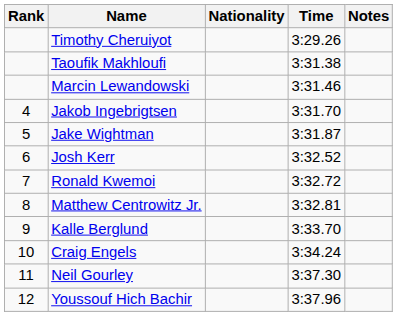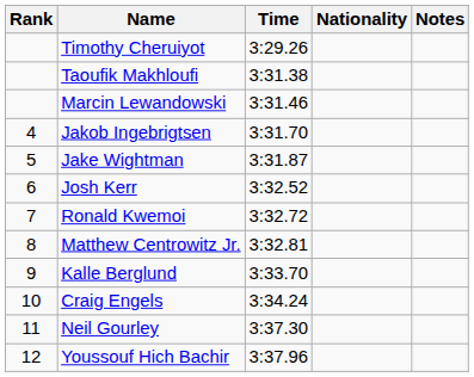 <table class="wikitable sortable" style="text-align:center">
 <tr>
 <th>Rank</th>
 <th>Name</th>
+<th>Time</th>
 <th>Nationality</th>
-<th>Time</th>
 <th>Notes</th>
 </tr>
 <tr>
 <td></td>
 <td align=left><a href='#'>Timothy Cheruiyot</a></td>
+<td>3:29.26</td>
 <td align=left></td>
-<td>3:29.26</td>
 <td></td>
 </tr>
 <tr>
 <td></td>
 <td align=left><a href='#'>Taoufik Makhloufi</a></td>
+<td>3:31.38</td>
 <td align=left></td>
-<td>3:31.38</td>
 <td></td>
 </tr>
 <tr>
 <td></td>
 <td align=left><a href='#'>Marcin Lewandowski</a></td>
+<td>3:31.46</td>
 <td align=left></td>
-<td>3:31.46</td>
 <td><strong></strong></td>
 </tr>
 <tr>
 <td>4</td>
 <td align=left><a href='#'>Jakob Ingebrigtsen</a></td>
+<td>3:31.70</td>
 <td align=left></td>
-<td>3:31.70</td>
 <td></td>
 </tr>
 <tr>
 <td>5</td>
 <td align=left><a href='#'>Jake Wightman</a></td>
+<td>3:31.87</td>
 <td align=left></td>
-<td>3:31.87</td>
 <td></td>
 </tr>
 <tr>
 <td>6</td>
 <td align=left><a href='#'>Josh Kerr</a></td>
+<td>3:32.52</td>
 <td align=left></td>
-<td>3:32.52</td>
 <td></td>
 </tr>
 <tr>
 <td>7</td>
 <td align=left><a href='#'>Ronald Kwemoi</a></td>
+<td>3:32.72</td>
 <td align=left></td>
-<td>3:32.72</td>
 <td></td>
 </tr>
 <tr>
 <td>8</td>
 <td align=left><a href='#'>Matthew Centrowitz Jr.</a></td>
+<td>3:32.81</td>
 <td align=left></td>
-<td>3:32.81</td>
 <td></td>
 </tr>
 <tr>
 <td>9</td>
 <td align=left><a href='#'>Kalle Berglund</a></td>
+<td>3:33.70</td>
 <td align=left></td>
-<td>3:33.70</td>
 <td><strong></strong></td>
 </tr>
 <tr>
 <td>10</td>
 <td align=left><a href='#'>Craig Engels</a></td>
+<td>3:34.24</td>
 <td align=left></td>
-<td>3:34.24</td>
 <td></td>
 </tr>
 <tr>
 <td>11</td>
 <td align=left><a href='#'>Neil Gourley</a></td>
+<td>3:37.30</td>
 <td align=left></td>
-<td>3:37.30</td>
 <td></td>
 </tr>
 <tr>
 <td>12</td>
 <td align=left><a href='#'>Youssouf Hich Bachir</a></td>
+<td>3:37.96</td>
 <td align=left></td>
-<td>3:37.96</td>
 <td></td>
 </tr>
 </table>
